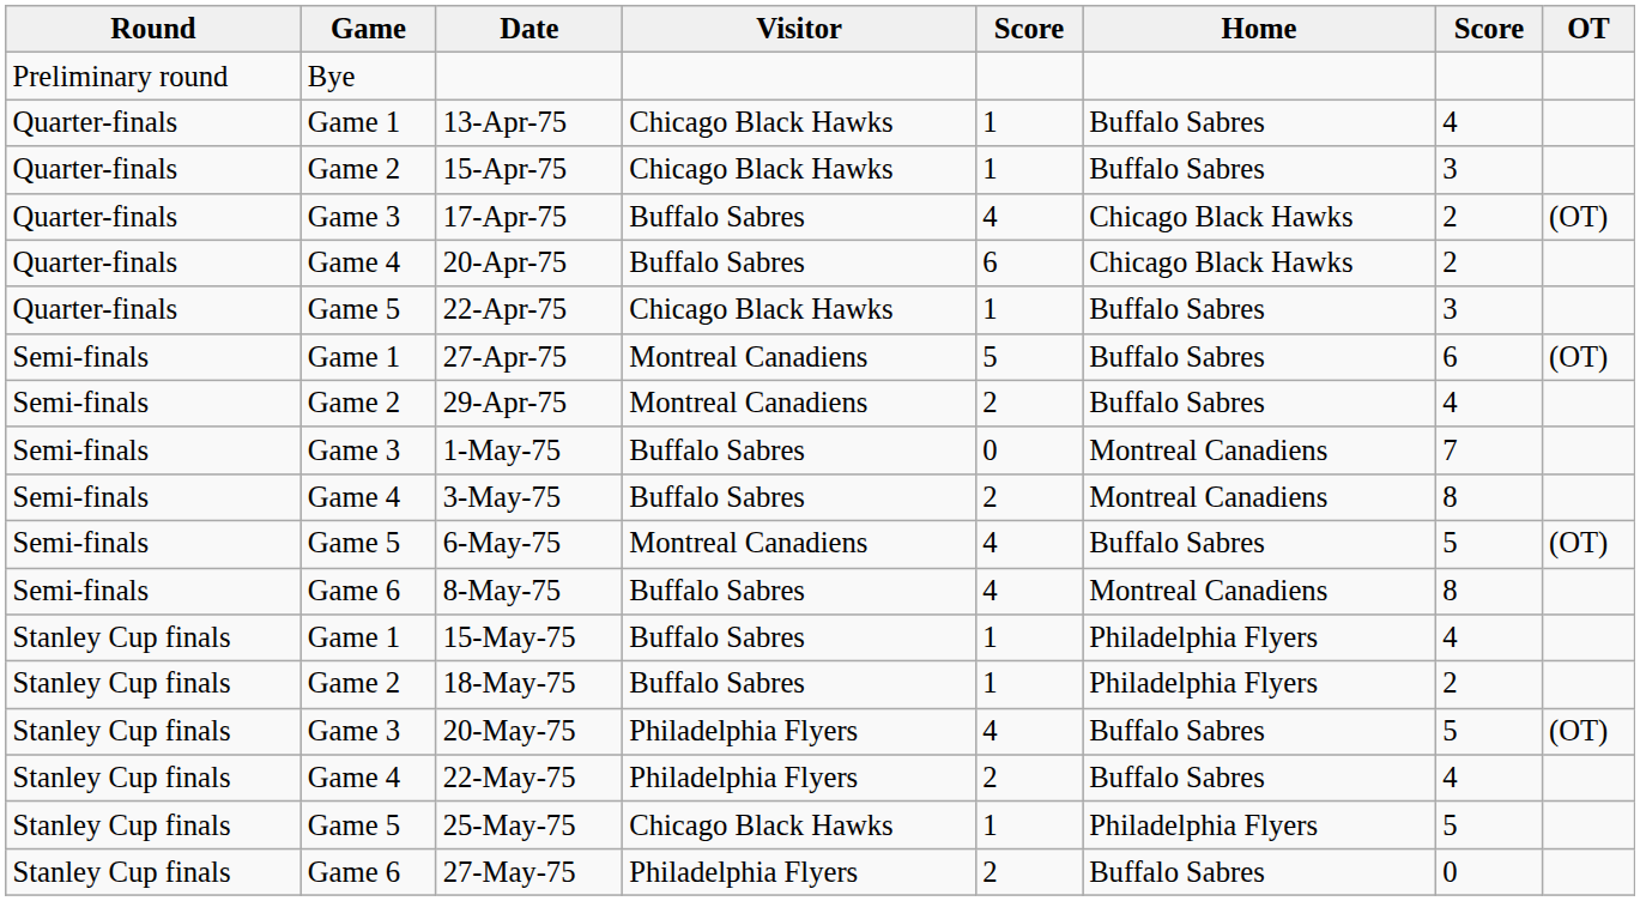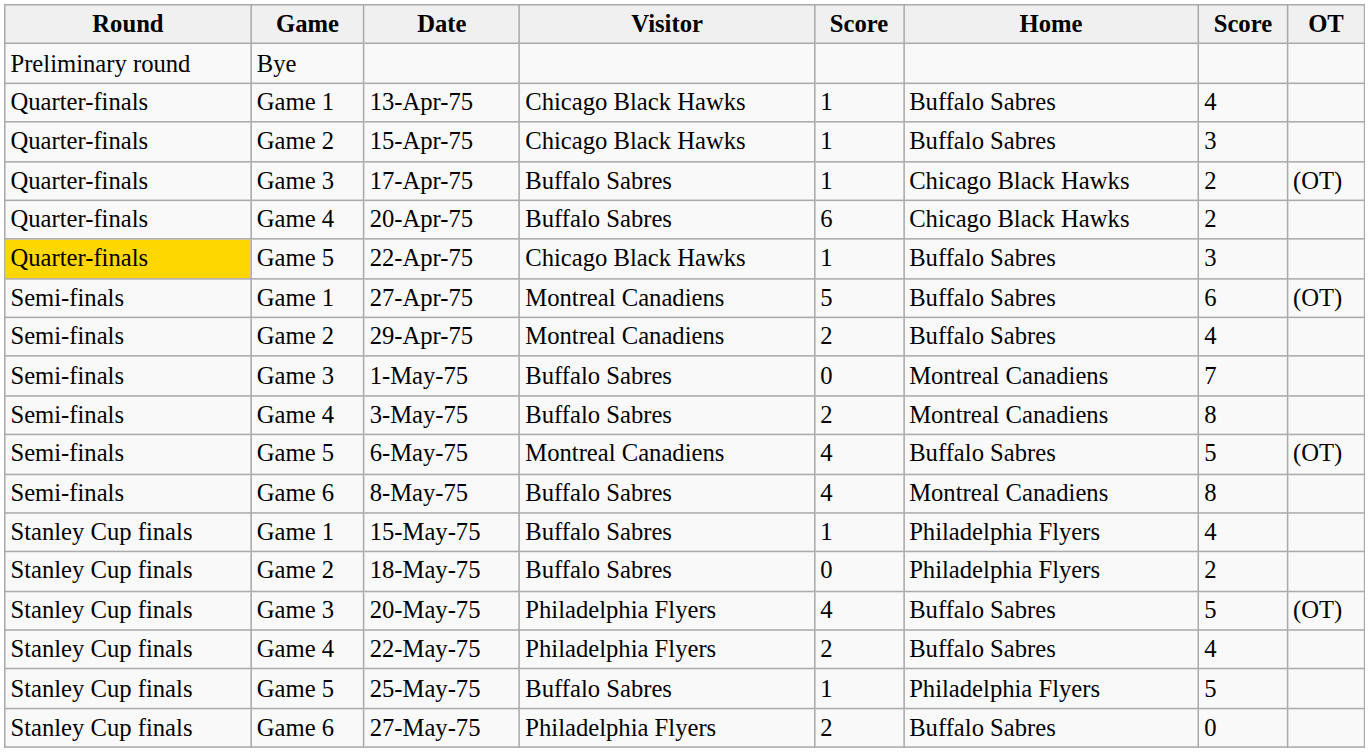 <table class="wikitable sortable sortable" style="width:100%;">
 <tr style="text-align:center; background:#f0f0f0;">
 <td><strong>Round</strong></td>
 <td><strong>Game</strong></td>
 <td><strong>Date</strong></td>
 <td><strong>Visitor</strong></td>
 <td><strong>Score</strong></td>
 <td><strong>Home</strong></td>
 <td><strong>Score</strong></td>
 <td><strong>OT</strong></td>
 </tr>
 <tr>
 <td>Preliminary round</td>
 <td>Bye</td>
 <td></td>
 <td></td>
 <td></td>
 <td></td>
 <td></td>
 <td></td>
 </tr>
 <tr>
 <td>Quarter-finals</td>
 <td>Game 1</td>
 <td>13-Apr-75</td>
 <td>Chicago Black Hawks</td>
 <td>1</td>
 <td>Buffalo Sabres</td>
 <td>4</td>
 <td></td>
 </tr>
 <tr>
 <td>Quarter-finals</td>
 <td>Game 2</td>
 <td>15-Apr-75</td>
 <td>Chicago Black Hawks</td>
 <td>1</td>
 <td>Buffalo Sabres</td>
 <td>3</td>
 <td></td>
 </tr>
 <tr>
 <td>Quarter-finals</td>
 <td>Game 3</td>
 <td>17-Apr-75</td>
 <td>Buffalo Sabres</td>
-<td>4</td>
+<td>1</td>
 <td>Chicago Black Hawks</td>
 <td>2</td>
 <td>(OT)</td>
 </tr>
 <tr>
 <td>Quarter-finals</td>
 <td>Game 4</td>
 <td>20-Apr-75</td>
 <td>Buffalo Sabres</td>
 <td>6</td>
 <td>Chicago Black Hawks</td>
 <td>2</td>
 <td></td>
 </tr>
 <tr>
-<td>Quarter-finals</td>
+<td style="background: gold;">Quarter-finals</td>
 <td>Game 5</td>
 <td>22-Apr-75</td>
 <td>Chicago Black Hawks</td>
 <td>1</td>
 <td>Buffalo Sabres</td>
 <td>3</td>
 <td></td>
 </tr>
 <tr>
 <td>Semi-finals</td>
 <td>Game 1</td>
 <td>27-Apr-75</td>
 <td>Montreal Canadiens</td>
 <td>5</td>
 <td>Buffalo Sabres</td>
 <td>6</td>
 <td>(OT)</td>
 </tr>
 <tr>
 <td>Semi-finals</td>
 <td>Game 2</td>
 <td>29-Apr-75</td>
 <td>Montreal Canadiens</td>
 <td>2</td>
 <td>Buffalo Sabres</td>
 <td>4</td>
 <td></td>
 </tr>
 <tr>
 <td>Semi-finals</td>
 <td>Game 3</td>
 <td>1-May-75</td>
 <td>Buffalo Sabres</td>
 <td>0</td>
 <td>Montreal Canadiens</td>
 <td>7</td>
 <td></td>
 </tr>
 <tr>
 <td>Semi-finals</td>
 <td>Game 4</td>
 <td>3-May-75</td>
 <td>Buffalo Sabres</td>
 <td>2</td>
 <td>Montreal Canadiens</td>
 <td>8</td>
 <td></td>
 </tr>
 <tr>
 <td>Semi-finals</td>
 <td>Game 5</td>
 <td>6-May-75</td>
 <td>Montreal Canadiens</td>
 <td>4</td>
 <td>Buffalo Sabres</td>
 <td>5</td>
 <td>(OT)</td>
 </tr>
 <tr>
 <td>Semi-finals</td>
 <td>Game 6</td>
 <td>8-May-75</td>
 <td>Buffalo Sabres</td>
 <td>4</td>
 <td>Montreal Canadiens</td>
 <td>8</td>
 <td></td>
 </tr>
 <tr>
 <td>Stanley Cup finals</td>
 <td>Game 1</td>
 <td>15-May-75</td>
 <td>Buffalo Sabres</td>
 <td>1</td>
 <td>Philadelphia Flyers</td>
 <td>4</td>
 <td></td>
 </tr>
 <tr>
 <td>Stanley Cup finals</td>
 <td>Game 2</td>
 <td>18-May-75</td>
 <td>Buffalo Sabres</td>
-<td>1</td>
+<td>0</td>
 <td>Philadelphia Flyers</td>
 <td>2</td>
 <td></td>
 </tr>
 <tr>
 <td>Stanley Cup finals</td>
 <td>Game 3</td>
 <td>20-May-75</td>
 <td>Philadelphia Flyers</td>
 <td>4</td>
 <td>Buffalo Sabres</td>
 <td>5</td>
 <td>(OT)</td>
 </tr>
 <tr>
 <td>Stanley Cup finals</td>
 <td>Game 4</td>
 <td>22-May-75</td>
 <td>Philadelphia Flyers</td>
 <td>2</td>
 <td>Buffalo Sabres</td>
 <td>4</td>
 <td></td>
 </tr>
 <tr>
 <td>Stanley Cup finals</td>
 <td>Game 5</td>
 <td>25-May-75</td>
-<td>Chicago Black Hawks</td>
+<td>Buffalo Sabres</td>
 <td>1</td>
 <td>Philadelphia Flyers</td>
 <td>5</td>
 <td></td>
 </tr>
 <tr>
 <td>Stanley Cup finals</td>
 <td>Game 6</td>
 <td>27-May-75</td>
 <td>Philadelphia Flyers</td>
 <td>2</td>
 <td>Buffalo Sabres</td>
 <td>0</td>
 <td></td>
 </tr>
 </table>
